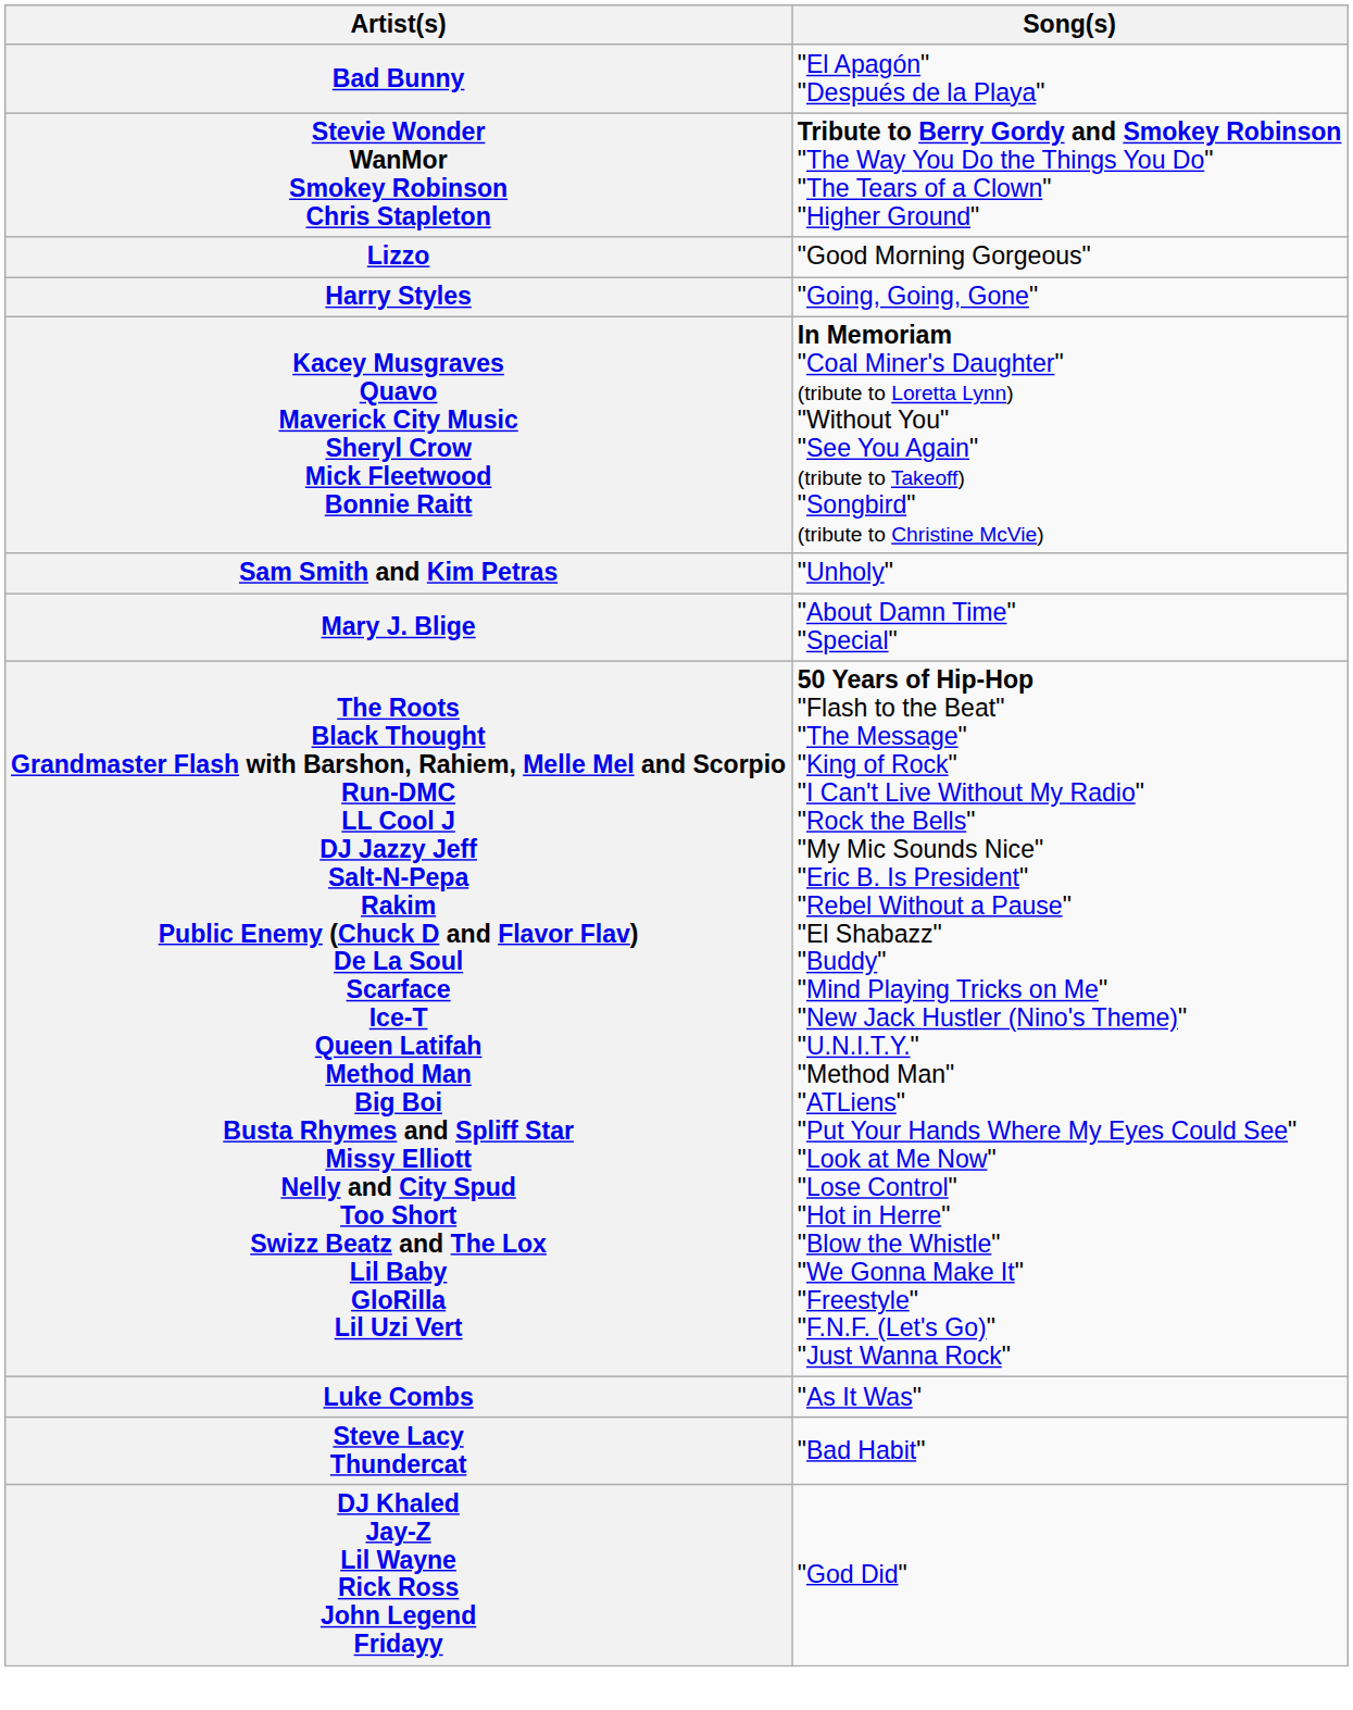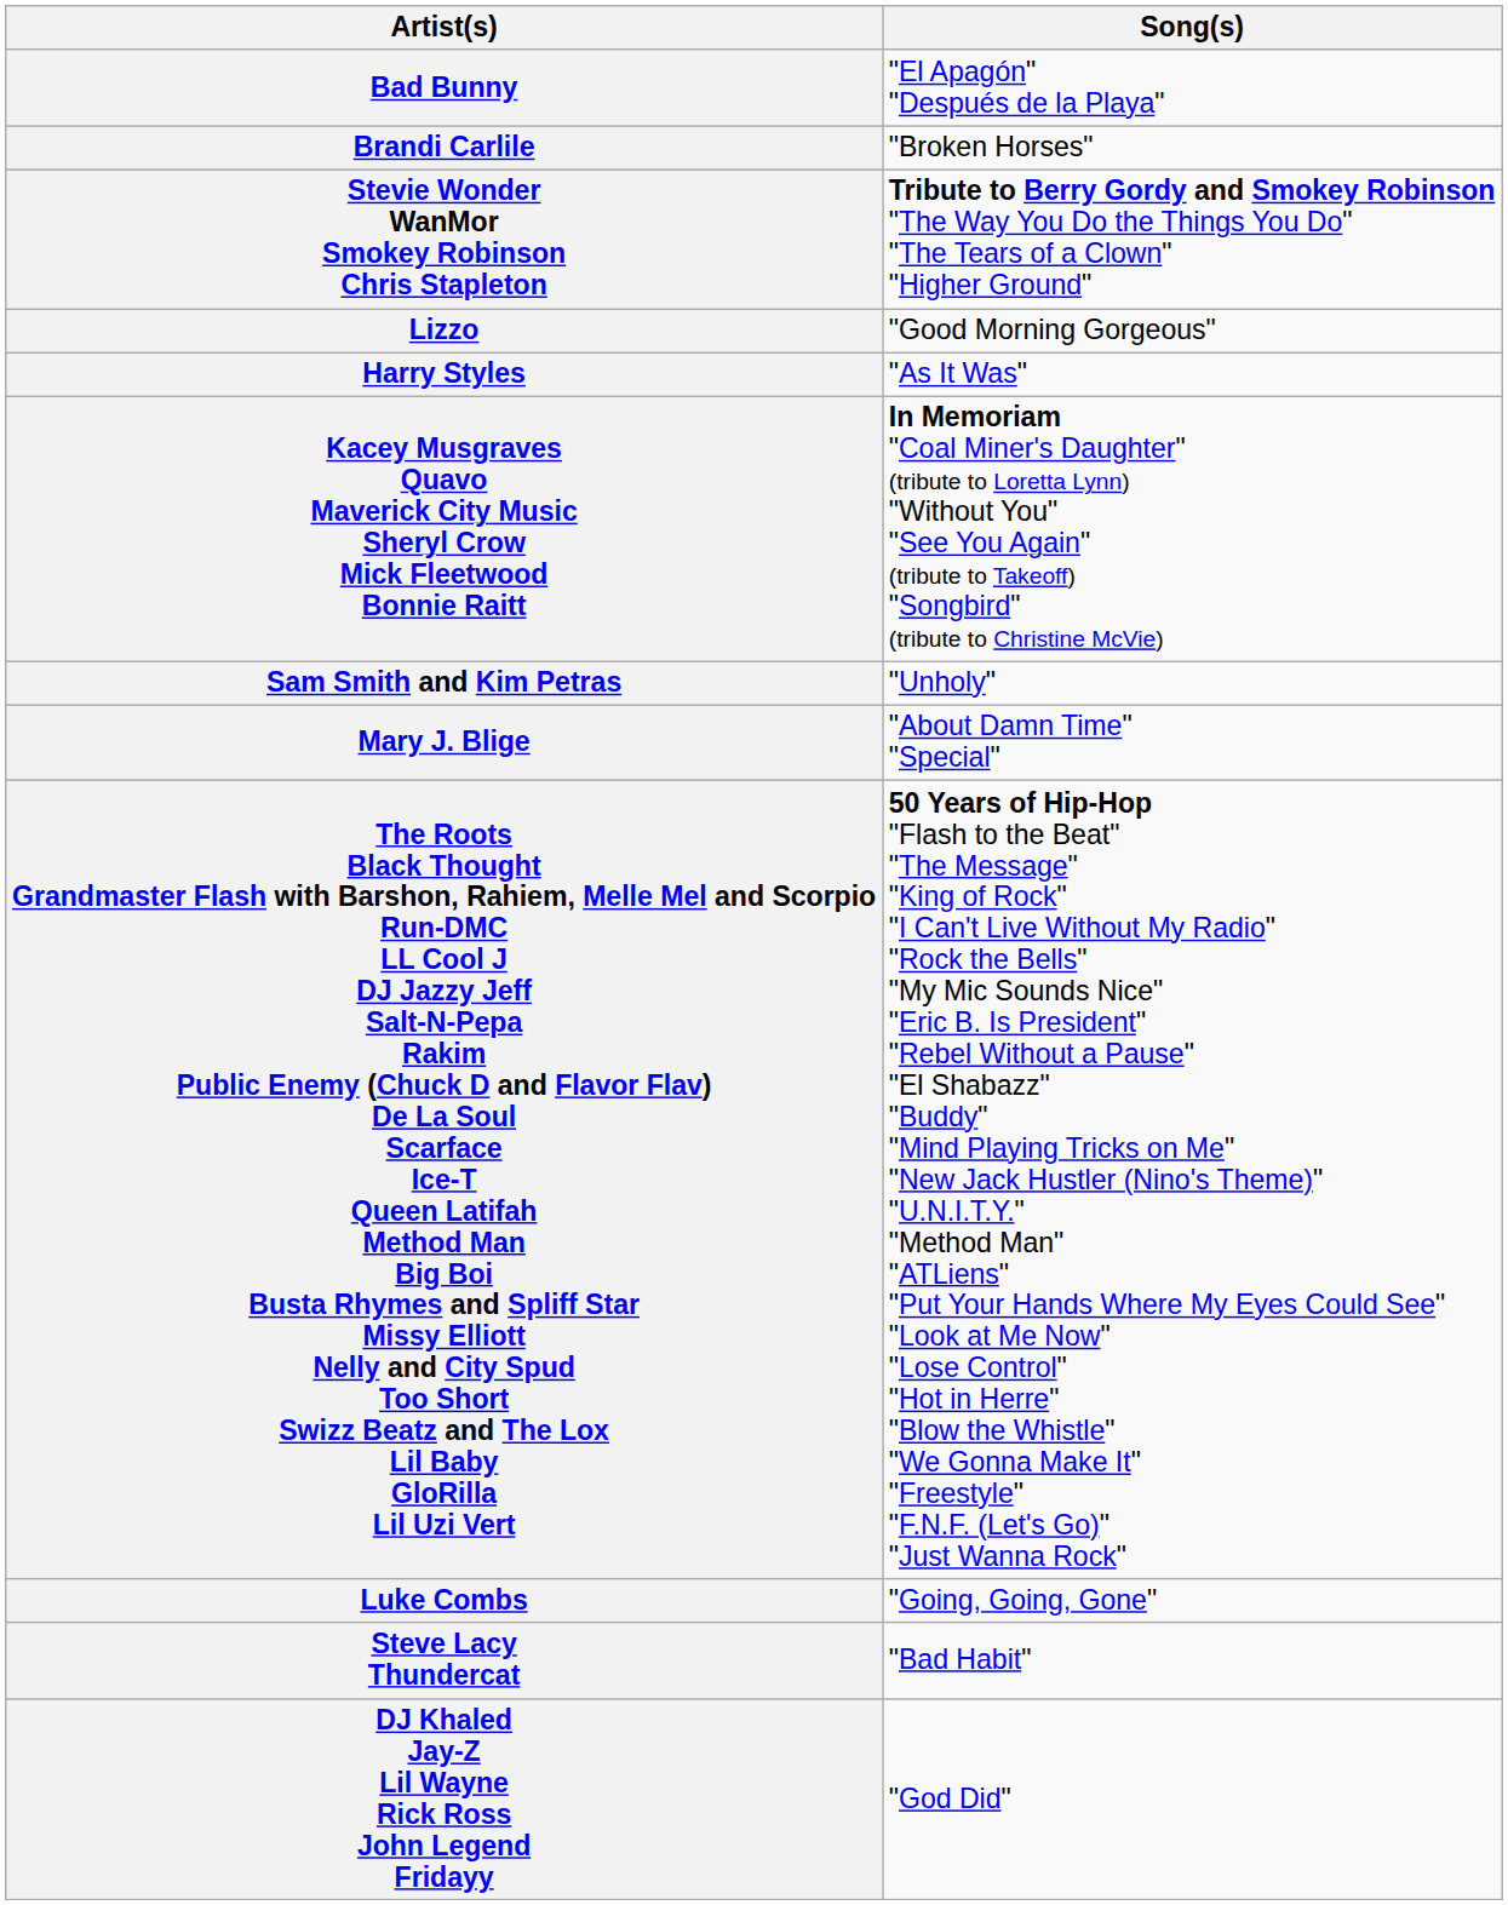 <table class="wikitable plainrowheaders">
 <tr>
 <th scope="col">Artist(s)</th>
 <th scope="col">Song(s)</th>
 </tr>
 <tr>
 <th scope="row"><a href='#'>Bad Bunny</a></th>
 <td>"<a href='#'>El Apagón</a>"<br>"<a href='#'>Después de la Playa</a>"</td>
+</tr>
+<tr>
+<th scope="row"><a href='#'>Brandi Carlile</a></th>
+<td>"Broken Horses"</td>
 </tr>
 <tr>
 <th scope="row"><a href='#'>Stevie Wonder</a> <br> WanMor <br> <a href='#'>Smokey Robinson</a> <br> <a href='#'>Chris Stapleton</a></th>
 <td><strong>Tribute to <a href='#'>Berry Gordy</a> and <a href='#'>Smokey Robinson</a></strong> <br> "<a href='#'>The Way You Do the Things You Do</a>" <br> "<a href='#'>The Tears of a Clown</a>" <br> "<a href='#'>Higher Ground</a>"</td>
 </tr>
 <tr>
 <th scope="row"><a href='#'>Lizzo</a></th>
 <td>"Good Morning Gorgeous"</td>
 </tr>
 <tr>
 <th scope="row"><a href='#'>Harry Styles</a></th>
-<td>"<a href='#'>Going, Going, Gone</a>"</td>
+<td>"<a href='#'>As It Was</a>"</td>
 </tr>
 <tr>
 <th scope="row"><a href='#'>Kacey Musgraves</a> <br> <a href='#'>Quavo</a> <br> <a href='#'>Maverick City Music</a> <br> <a href='#'>Sheryl Crow</a> <br> <a href='#'>Mick Fleetwood</a> <br> <a href='#'>Bonnie Raitt</a></th>
 <td><strong>In Memoriam</strong> <br> "<a href='#'>Coal Miner's Daughter</a>" <br> <small>(tribute to <a href='#'>Loretta Lynn</a>)</small> <br> "Without You" <br> "<a href='#'>See You Again</a>" <br> <small>(tribute to <a href='#'>Takeoff</a>)</small> <br> "<a href='#'>Songbird</a>" <br> <small>(tribute to <a href='#'>Christine McVie</a>)</small></td>
 </tr>
 <tr>
 <th scope="row"><a href='#'>Sam Smith</a> and <a href='#'>Kim Petras</a></th>
 <td>"<a href='#'>Unholy</a>"</td>
 </tr>
 <tr>
 <th scope="row"><a href='#'>Mary J. Blige</a></th>
 <td>"<a href='#'>About Damn Time</a>"<br>"<a href='#'>Special</a>"</td>
 </tr>
 <tr>
 <th scope="row"><a href='#'>The Roots</a> <br> <a href='#'>Black Thought</a> <br> <a href='#'>Grandmaster Flash</a> with Barshon, Rahiem, <a href='#'>Melle Mel</a> and Scorpio <br> <a href='#'>Run-DMC</a> <br> <a href='#'>LL Cool J</a> <br> <a href='#'>DJ Jazzy Jeff</a> <br> <a href='#'>Salt-N-Pepa</a> <br> <a href='#'>Rakim</a> <br> <a href='#'>Public Enemy</a> (<a href='#'>Chuck D</a> and <a href='#'>Flavor Flav</a>) <br> <a href='#'>De La Soul</a> <br> <a href='#'>Scarface</a> <br> <a href='#'>Ice-T</a> <br> <a href='#'>Queen Latifah</a> <br> <a href='#'>Method Man</a> <br> <a href='#'>Big Boi</a> <br> <a href='#'>Busta Rhymes</a> and <a href='#'>Spliff Star</a> <br> <a href='#'>Missy Elliott</a> <br> <a href='#'>Nelly</a> and <a href='#'>City Spud</a> <br> <a href='#'>Too Short</a> <br> <a href='#'>Swizz Beatz</a> and <a href='#'>The Lox</a> <br> <a href='#'>Lil Baby</a> <br> <a href='#'>GloRilla</a> <br> <a href='#'>Lil Uzi Vert</a></th>
 <td><strong>50 Years of Hip-Hop</strong><br>"Flash to the Beat"<br>"<a href='#'>The Message</a>"<br>"<a href='#'>King of Rock</a>"<br>"<a href='#'>I Can't Live Without My Radio</a>"<br>"<a href='#'>Rock the Bells</a>"<br> "My Mic Sounds Nice" <br> "<a href='#'>Eric B. Is President</a>" <br> "<a href='#'>Rebel Without a Pause</a>" <br> "El Shabazz" <br> "<a href='#'>Buddy</a>" <br> "<a href='#'>Mind Playing Tricks on Me</a>" <br> "<a href='#'>New Jack Hustler (Nino's Theme)</a>" <br> "<a href='#'>U.N.I.T.Y.</a>" <br> "Method Man" <br> "<a href='#'>ATLiens</a>" <br> "<a href='#'>Put Your Hands Where My Eyes Could See</a>" <br> "<a href='#'>Look at Me Now</a>" <br> "<a href='#'>Lose Control</a>" <br> "<a href='#'>Hot in Herre</a>" <br> "<a href='#'>Blow the Whistle</a>" <br> "<a href='#'>We Gonna Make It</a>" <br> "<a href='#'>Freestyle</a>" <br> "<a href='#'>F.N.F. (Let's Go)</a>" <br> "<a href='#'>Just Wanna Rock</a>"</td>
 </tr>
 <tr>
 <th scope="row"><a href='#'>Luke Combs</a></th>
-<td>"<a href='#'>As It Was</a>"</td>
+<td>"<a href='#'>Going, Going, Gone</a>"</td>
 </tr>
 <tr>
 <th scope="row"><a href='#'>Steve Lacy</a> <br> <a href='#'>Thundercat</a></th>
 <td>"<a href='#'>Bad Habit</a>"</td>
 </tr>
 <tr>
 <th scope="row"><a href='#'>DJ Khaled</a> <br> <a href='#'>Jay-Z</a> <br> <a href='#'>Lil Wayne</a> <br> <a href='#'>Rick Ross</a> <br> <a href='#'>John Legend</a> <br> <a href='#'>Fridayy</a></th>
 <td>"<a href='#'>God Did</a>"</td>
 </tr>
 </table>
